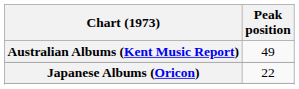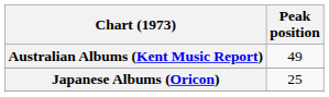 <table class="wikitable sortable plainrowheaders">
 <tr>
 <th>Chart (1973)</th>
 <th>Peak<br>position</th>
 </tr>
 <tr>
 <th scope="row">Australian Albums (<a href='#'>Kent Music Report</a>)</th>
 <td align="center">49</td>
 </tr>
 <tr>
 </tr>
 <tr>
 <th scope="row">Japanese Albums (<a href='#'>Oricon</a>)</th>
-<td align="center">22</td>
+<td align="center">25</td>
 </tr>
 <tr>
 </tr>
 <tr>
 </tr>
 </table>
